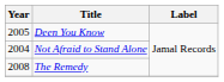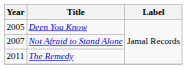 <table class="wikitable" style="font-size: 90%;">
 <tr>
 <th>Year</th>
 <th>Title</th>
 <th>Label</th>
 </tr>
 <tr>
 <td rowspan="1">2005</td>
 <td><em><a href='#'>Deen You Know</a></em></td>
 <td rowspan="3">Jamal Records</td>
 </tr>
 <tr>
-<td rowspan="1">2004</td>
+<td rowspan="1">2007</td>
 <td><em><a href='#'>Not Afraid to Stand Alone</a></em></td>
 </tr>
 <tr>
-<td rowspan="1">2008</td>
+<td rowspan="1">2011</td>
 <td><em><a href='#'>The Remedy</a></em></td>
 </tr>
 <tr>
 </tr>
 </table>
